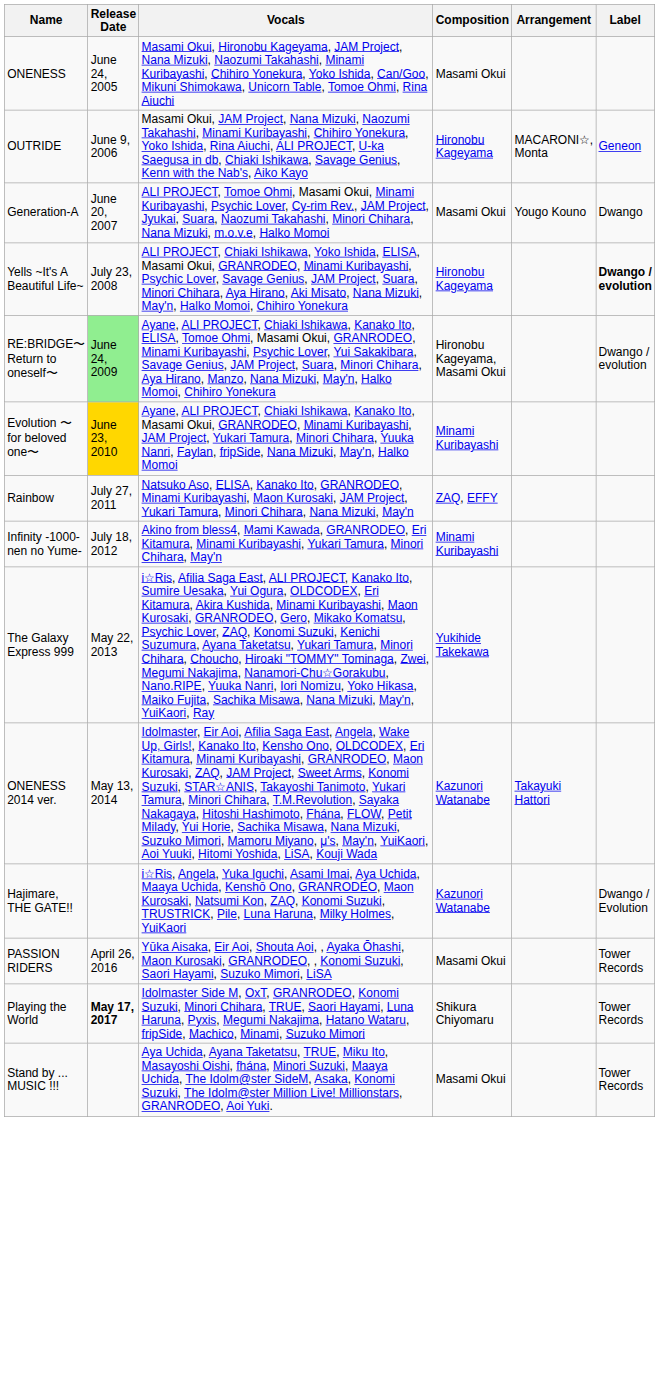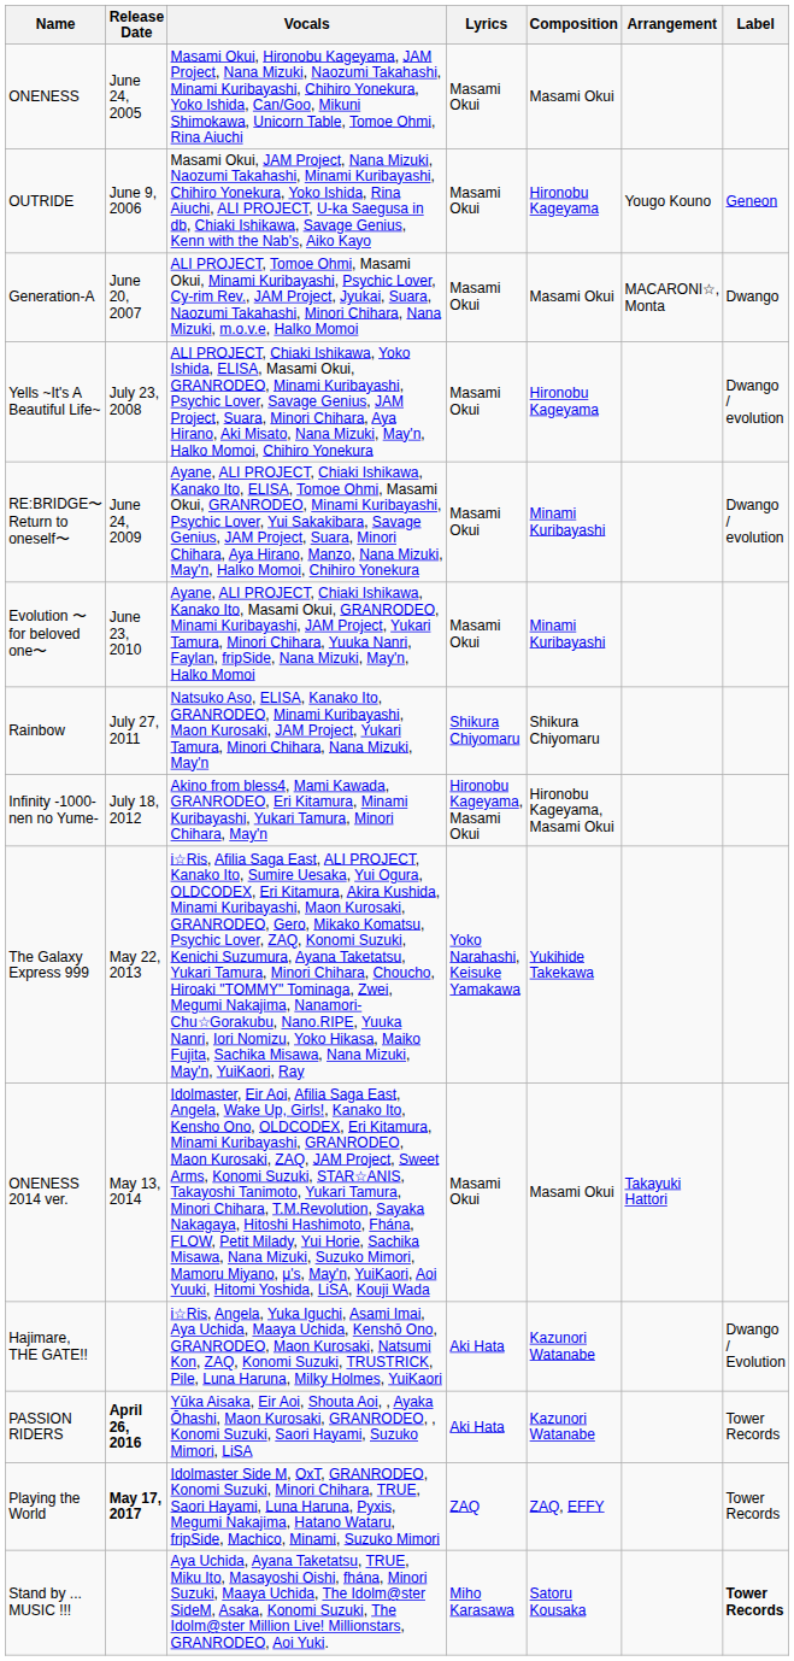 <table class="wikitable sortable">
 <tr>
 <th>Name</th>
 <th>Release Date</th>
 <th width="550">Vocals</th>
+<th>Lyrics</th>
 <th>Composition</th>
 <th>Arrangement</th>
 <th>Label</th>
 </tr>
 <tr>
 <td>ONENESS</td>
 <td>June 24, 2005</td>
 <td><a href='#'>Masami Okui</a>, <a href='#'>Hironobu Kageyama</a>, <a href='#'>JAM Project</a>, <a href='#'>Nana Mizuki</a>, <a href='#'>Naozumi Takahashi</a>, <a href='#'>Minami Kuribayashi</a>, <a href='#'>Chihiro Yonekura</a>, <a href='#'>Yoko Ishida</a>, <a href='#'>Can/Goo</a>, <a href='#'>Mikuni Shimokawa</a>, <a href='#'>Unicorn Table</a>, <a href='#'>Tomoe Ohmi</a>, <a href='#'>Rina Aiuchi</a></td>
 <td>Masami Okui</td>
+<td>Masami Okui</td>
 <td></td>
 <td></td>
 </tr>
 <tr>
 <td>OUTRIDE</td>
 <td>June 9, 2006</td>
 <td>Masami Okui, <a href='#'>JAM Project</a>, <a href='#'>Nana Mizuki</a>, <a href='#'>Naozumi Takahashi</a>, <a href='#'>Minami Kuribayashi</a>, <a href='#'>Chihiro Yonekura</a>, <a href='#'>Yoko Ishida</a>, <a href='#'>Rina Aiuchi</a>, <a href='#'>ALI PROJECT</a>, <a href='#'>U-ka Saegusa in db</a>, <a href='#'>Chiaki Ishikawa</a>, <a href='#'>Savage Genius</a>, <a href='#'>Kenn with the Nab's</a>, <a href='#'>Aiko Kayo</a></td>
+<td>Masami Okui</td>
 <td><a href='#'>Hironobu Kageyama</a></td>
-<td>MACARONI☆, Monta</td>
+<td>Yougo Kouno</td>
 <td><a href='#'>Geneon</a></td>
 </tr>
 <tr>
 <td>Generation-A</td>
 <td>June 20, 2007</td>
 <td><a href='#'>ALI PROJECT</a>, <a href='#'>Tomoe Ohmi</a>, Masami Okui, <a href='#'>Minami Kuribayashi</a>, <a href='#'>Psychic Lover</a>, <a href='#'>Cy-rim Rev.</a>, <a href='#'>JAM Project</a>, <a href='#'>Jyukai</a>, <a href='#'>Suara</a>, <a href='#'>Naozumi Takahashi</a>, <a href='#'>Minori Chihara</a>, <a href='#'>Nana Mizuki</a>, <a href='#'>m.o.v.e</a>, <a href='#'>Halko Momoi</a></td>
 <td>Masami Okui</td>
-<td>Yougo Kouno</td>
+<td>Masami Okui</td>
+<td>MACARONI☆, Monta</td>
 <td>Dwango</td>
 </tr>
 <tr>
 <td>Yells ~It's A Beautiful Life~</td>
 <td>July 23, 2008</td>
 <td><a href='#'>ALI PROJECT</a>, <a href='#'>Chiaki Ishikawa</a>, <a href='#'>Yoko Ishida</a>, <a href='#'>ELISA</a>, Masami Okui, <a href='#'>GRANRODEO</a>, <a href='#'>Minami Kuribayashi</a>, <a href='#'>Psychic Lover</a>, <a href='#'>Savage Genius</a>, <a href='#'>JAM Project</a>, <a href='#'>Suara</a>, <a href='#'>Minori Chihara</a>, <a href='#'>Aya Hirano</a>, <a href='#'>Aki Misato</a>, <a href='#'>Nana Mizuki</a>, <a href='#'>May'n</a>, <a href='#'>Halko Momoi</a>, <a href='#'>Chihiro Yonekura</a></td>
+<td>Masami Okui</td>
 <td><a href='#'>Hironobu Kageyama</a></td>
 <td></td>
-<td><strong>Dwango / evolution</strong></td>
+<td>Dwango / evolution</td>
 </tr>
 <tr>
 <td>RE:BRIDGE〜Return to oneself〜</td>
-<td style="background: lightgreen;">June 24, 2009</td>
+<td>June 24, 2009</td>
 <td><a href='#'>Ayane</a>, <a href='#'>ALI PROJECT</a>, <a href='#'>Chiaki Ishikawa</a>, <a href='#'>Kanako Ito</a>, <a href='#'>ELISA</a>, <a href='#'>Tomoe Ohmi</a>, Masami Okui, <a href='#'>GRANRODEO</a>, <a href='#'>Minami Kuribayashi</a>, <a href='#'>Psychic Lover</a>, <a href='#'>Yui Sakakibara</a>, <a href='#'>Savage Genius</a>, <a href='#'>JAM Project</a>, <a href='#'>Suara</a>, <a href='#'>Minori Chihara</a>, <a href='#'>Aya Hirano</a>, <a href='#'>Manzo</a>, <a href='#'>Nana Mizuki</a>, <a href='#'>May'n</a>, <a href='#'>Halko Momoi</a>, <a href='#'>Chihiro Yonekura</a></td>
-<td>Hironobu Kageyama, Masami Okui</td>
+<td>Masami Okui</td>
+<td><a href='#'>Minami Kuribayashi</a></td>
 <td></td>
 <td>Dwango / evolution</td>
 </tr>
 <tr>
 <td>Evolution 〜for beloved one〜</td>
-<td style="background: gold;">June 23, 2010</td>
+<td>June 23, 2010</td>
 <td><a href='#'>Ayane</a>, <a href='#'>ALI PROJECT</a>, <a href='#'>Chiaki Ishikawa</a>, <a href='#'>Kanako Ito</a>, Masami Okui, <a href='#'>GRANRODEO</a>, <a href='#'>Minami Kuribayashi</a>, <a href='#'>JAM Project</a>, <a href='#'>Yukari Tamura</a>, <a href='#'>Minori Chihara</a>, <a href='#'>Yuuka Nanri</a>, <a href='#'>Faylan</a>, <a href='#'>fripSide</a>, <a href='#'>Nana Mizuki</a>, <a href='#'>May'n</a>, <a href='#'>Halko Momoi</a></td>
+<td>Masami Okui</td>
 <td><a href='#'>Minami Kuribayashi</a></td>
 <td></td>
 <td></td>
 </tr>
 <tr>
 <td>Rainbow</td>
 <td>July 27, 2011</td>
 <td><a href='#'>Natsuko Aso</a>, <a href='#'>ELISA</a>, <a href='#'>Kanako Ito</a>, <a href='#'>GRANRODEO</a>, <a href='#'>Minami Kuribayashi</a>, <a href='#'>Maon Kurosaki</a>, <a href='#'>JAM Project</a>, <a href='#'>Yukari Tamura</a>, <a href='#'>Minori Chihara</a>, <a href='#'>Nana Mizuki</a>, <a href='#'>May'n</a></td>
-<td><a href='#'>ZAQ</a>, <a href='#'>EFFY</a></td>
+<td><a href='#'>Shikura Chiyomaru</a></td>
+<td>Shikura Chiyomaru</td>
 <td></td>
 <td></td>
 </tr>
 <tr>
 <td>Infinity -1000-nen no Yume-</td>
 <td>July 18, 2012</td>
 <td><a href='#'>Akino from bless4</a>, <a href='#'>Mami Kawada</a>, <a href='#'>GRANRODEO</a>, <a href='#'>Eri Kitamura</a>, <a href='#'>Minami Kuribayashi</a>, <a href='#'>Yukari Tamura</a>, <a href='#'>Minori Chihara</a>, <a href='#'>May'n</a></td>
-<td><a href='#'>Minami Kuribayashi</a></td>
+<td><a href='#'>Hironobu Kageyama</a>, Masami Okui</td>
+<td>Hironobu Kageyama, Masami Okui</td>
 <td></td>
 <td></td>
 </tr>
 <tr>
 <td>The Galaxy Express 999</td>
 <td>May 22, 2013</td>
 <td><a href='#'>i☆Ris</a>, <a href='#'>Afilia Saga East</a>, <a href='#'>ALI PROJECT</a>, <a href='#'>Kanako Ito</a>, <a href='#'>Sumire Uesaka</a>, <a href='#'>Yui Ogura</a>, <a href='#'>OLDCODEX</a>, <a href='#'>Eri Kitamura</a>, <a href='#'>Akira Kushida</a>, <a href='#'>Minami Kuribayashi</a>, <a href='#'>Maon Kurosaki</a>, <a href='#'>GRANRODEO</a>, <a href='#'>Gero</a>, <a href='#'>Mikako Komatsu</a>, <a href='#'>Psychic Lover</a>, <a href='#'>ZAQ</a>, <a href='#'>Konomi Suzuki</a>, <a href='#'>Kenichi Suzumura</a>, <a href='#'>Ayana Taketatsu</a>, <a href='#'>Yukari Tamura</a>, <a href='#'>Minori Chihara</a>, <a href='#'>Choucho</a>, <a href='#'>Hiroaki "TOMMY" Tominaga</a>, <a href='#'>Zwei</a>, <a href='#'>Megumi Nakajima</a>, <a href='#'>Nanamori-Chu☆Gorakubu</a>, <a href='#'>Nano.RIPE</a>, <a href='#'>Yuuka Nanri</a>, <a href='#'>Iori Nomizu</a>, <a href='#'>Yoko Hikasa</a>, <a href='#'>Maiko Fujita</a>, <a href='#'>Sachika Misawa</a>, <a href='#'>Nana Mizuki</a>, <a href='#'>May'n</a>, <a href='#'>YuiKaori</a>, <a href='#'>Ray</a></td>
+<td><a href='#'>Yoko Narahashi</a>, <a href='#'>Keisuke Yamakawa</a></td>
 <td><a href='#'>Yukihide Takekawa</a></td>
 <td></td>
 <td></td>
 </tr>
 <tr>
 <td>ONENESS 2014 ver.</td>
 <td>May 13, 2014</td>
 <td><a href='#'>Idolmaster</a>, <a href='#'>Eir Aoi</a>, <a href='#'>Afilia Saga East</a>, <a href='#'>Angela</a>, <a href='#'>Wake Up, Girls!</a>, <a href='#'>Kanako Ito</a>, <a href='#'>Kensho Ono</a>, <a href='#'>OLDCODEX</a>, <a href='#'>Eri Kitamura</a>, <a href='#'>Minami Kuribayashi</a>, <a href='#'>GRANRODEO</a>, <a href='#'>Maon Kurosaki</a>, <a href='#'>ZAQ</a>, <a href='#'>JAM Project</a>, <a href='#'>Sweet Arms</a>, <a href='#'>Konomi Suzuki</a>, <a href='#'>STAR☆ANIS</a>, <a href='#'>Takayoshi Tanimoto</a>, <a href='#'>Yukari Tamura</a>, <a href='#'>Minori Chihara</a>, <a href='#'>T.M.Revolution</a>, <a href='#'>Sayaka Nakagaya</a>, <a href='#'>Hitoshi Hashimoto</a>, <a href='#'>Fhána</a>, <a href='#'>FLOW</a>, <a href='#'>Petit Milady</a>, <a href='#'>Yui Horie</a>, <a href='#'>Sachika Misawa</a>, <a href='#'>Nana Mizuki</a>, <a href='#'>Suzuko Mimori</a>, <a href='#'>Mamoru Miyano</a>, <a href='#'>μ's</a>, <a href='#'>May'n</a>, <a href='#'>YuiKaori</a>, <a href='#'>Aoi Yuuki</a>, <a href='#'>Hitomi Yoshida</a>, <a href='#'>LiSA</a>, <a href='#'>Kouji Wada</a></td>
-<td><a href='#'>Kazunori Watanabe</a></td>
+<td>Masami Okui</td>
+<td>Masami Okui</td>
 <td><a href='#'>Takayuki Hattori</a></td>
 <td></td>
 </tr>
 <tr>
 <td>Hajimare, THE GATE!!</td>
 <td></td>
 <td><a href='#'>i☆Ris</a>, <a href='#'>Angela</a>, <a href='#'>Yuka Iguchi</a>, <a href='#'>Asami Imai</a>, <a href='#'>Aya Uchida</a>, <a href='#'>Maaya Uchida</a>, <a href='#'>Kenshō Ono</a>, <a href='#'>GRANRODEO</a>, <a href='#'>Maon Kurosaki</a>, <a href='#'>Natsumi Kon</a>, <a href='#'>ZAQ</a>, <a href='#'>Konomi Suzuki</a>, <a href='#'>TRUSTRICK</a>, <a href='#'>Pile</a>, <a href='#'>Luna Haruna</a>, <a href='#'>Milky Holmes</a>, <a href='#'>YuiKaori</a></td>
+<td><a href='#'>Aki Hata</a></td>
 <td><a href='#'>Kazunori Watanabe</a></td>
 <td></td>
 <td>Dwango / Evolution</td>
 </tr>
 <tr>
 <td>PASSION RIDERS</td>
-<td>April 26, 2016</td>
+<td><strong>April 26, 2016</strong></td>
 <td><a href='#'>Yūka Aisaka</a>, <a href='#'>Eir Aoi</a>, <a href='#'>Shouta Aoi</a>, , <a href='#'>Ayaka Ōhashi</a>, <a href='#'>Maon Kurosaki</a>, <a href='#'>GRANRODEO</a>, , <a href='#'>Konomi Suzuki</a>, <a href='#'>Saori Hayami</a>, <a href='#'>Suzuko Mimori</a>, <a href='#'>LiSA</a></td>
-<td>Masami Okui</td>
+<td><a href='#'>Aki Hata</a></td>
+<td><a href='#'>Kazunori Watanabe</a></td>
 <td></td>
 <td>Tower Records</td>
 </tr>
 <tr>
 <td>Playing the World</td>
 <td><strong>May 17, 2017</strong></td>
 <td><a href='#'>Idolmaster Side M</a>, <a href='#'>OxT</a>, <a href='#'>GRANRODEO</a>, <a href='#'>Konomi Suzuki</a>, <a href='#'>Minori Chihara</a>, <a href='#'>TRUE</a>, <a href='#'>Saori Hayami</a>, <a href='#'>Luna Haruna</a>, <a href='#'>Pyxis</a>, <a href='#'>Megumi Nakajima</a>, <a href='#'>Hatano Wataru</a>, <a href='#'>fripSide</a>, <a href='#'>Machico</a>, <a href='#'>Minami</a>, <a href='#'>Suzuko Mimori</a></td>
-<td>Shikura Chiyomaru</td>
+<td><a href='#'>ZAQ</a></td>
+<td><a href='#'>ZAQ</a>, <a href='#'>EFFY</a></td>
 <td></td>
 <td>Tower Records</td>
 </tr>
 <tr>
 <td>Stand by ... MUSIC !!!</td>
 <td></td>
 <td><a href='#'>Aya Uchida</a>, <a href='#'>Ayana Taketatsu</a>, <a href='#'>TRUE</a>, <a href='#'>Miku Ito</a>, <a href='#'>Masayoshi Oishi</a>, <a href='#'>fhána</a>, <a href='#'>Minori Suzuki</a>, <a href='#'>Maaya Uchida</a>, <a href='#'>The Idolm@ster SideM</a>, <a href='#'>Asaka</a>, <a href='#'>Konomi Suzuki</a>, <a href='#'>The Idolm@ster Million Live! Millionstars</a>, <a href='#'>GRANRODEO</a>, <a href='#'>Aoi Yuki</a>.</td>
-<td>Masami Okui</td>
+<td><a href='#'>Miho Karasawa</a></td>
+<td><a href='#'>Satoru Kousaka</a></td>
 <td></td>
-<td>Tower Records</td>
+<td><strong>Tower Records</strong></td>
 </tr>
 </table>
